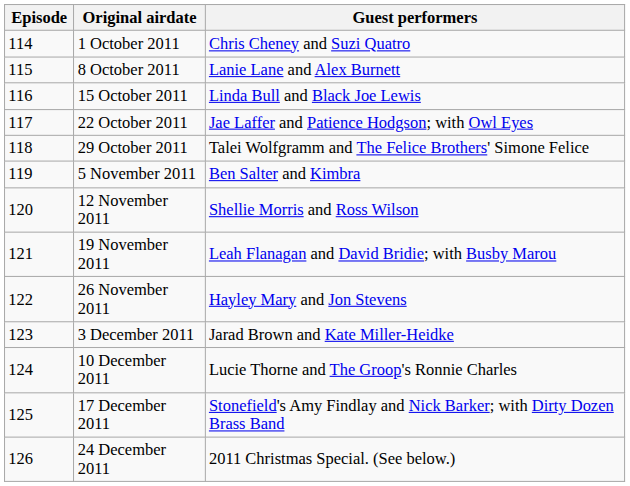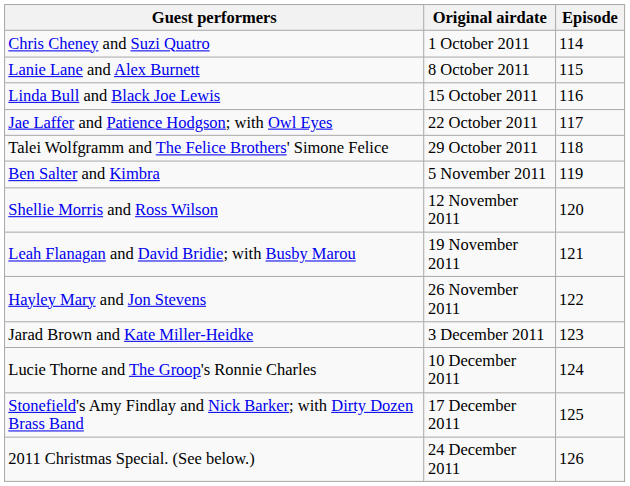 <table class="wikitable">
 <tr>
+<th width="400px">Guest performers</th>
+<th width="120px">Original airdate</th>
 <th width="60px">Episode</th>
-<th width="120px">Original airdate</th>
-<th width="400px">Guest performers</th>
 </tr>
 <tr>
+<td><a href='#'>Chris Cheney</a> and <a href='#'>Suzi Quatro</a></td>
+<td>1 October 2011</td>
 <td>114</td>
-<td>1 October 2011</td>
-<td><a href='#'>Chris Cheney</a> and <a href='#'>Suzi Quatro</a></td>
 </tr>
 <tr>
+<td><a href='#'>Lanie Lane</a> and <a href='#'>Alex Burnett</a></td>
+<td>8 October 2011</td>
 <td>115</td>
-<td>8 October 2011</td>
-<td><a href='#'>Lanie Lane</a> and <a href='#'>Alex Burnett</a></td>
 </tr>
 <tr>
+<td><a href='#'>Linda Bull</a> and <a href='#'>Black Joe Lewis</a></td>
+<td>15 October 2011</td>
 <td>116</td>
-<td>15 October 2011</td>
-<td><a href='#'>Linda Bull</a> and <a href='#'>Black Joe Lewis</a></td>
 </tr>
 <tr>
+<td><a href='#'>Jae Laffer</a> and <a href='#'>Patience Hodgson</a>; with <a href='#'>Owl Eyes</a></td>
+<td>22 October 2011</td>
 <td>117</td>
-<td>22 October 2011</td>
-<td><a href='#'>Jae Laffer</a> and <a href='#'>Patience Hodgson</a>; with <a href='#'>Owl Eyes</a></td>
 </tr>
 <tr>
+<td>Talei Wolfgramm and <a href='#'>The Felice Brothers</a>' Simone Felice</td>
+<td>29 October 2011</td>
 <td>118</td>
-<td>29 October 2011</td>
-<td>Talei Wolfgramm and <a href='#'>The Felice Brothers</a>' Simone Felice</td>
 </tr>
 <tr>
+<td><a href='#'>Ben Salter</a> and <a href='#'>Kimbra</a></td>
+<td>5 November 2011</td>
 <td>119</td>
-<td>5 November 2011</td>
-<td><a href='#'>Ben Salter</a> and <a href='#'>Kimbra</a></td>
 </tr>
 <tr>
+<td><a href='#'>Shellie Morris</a> and <a href='#'>Ross Wilson</a></td>
+<td>12 November 2011</td>
 <td>120</td>
-<td>12 November 2011</td>
-<td><a href='#'>Shellie Morris</a> and <a href='#'>Ross Wilson</a></td>
 </tr>
 <tr>
+<td><a href='#'>Leah Flanagan</a> and <a href='#'>David Bridie</a>; with <a href='#'>Busby Marou</a></td>
+<td>19 November 2011</td>
 <td>121</td>
-<td>19 November 2011</td>
-<td><a href='#'>Leah Flanagan</a> and <a href='#'>David Bridie</a>; with <a href='#'>Busby Marou</a></td>
 </tr>
 <tr>
+<td><a href='#'>Hayley Mary</a> and <a href='#'>Jon Stevens</a></td>
+<td>26 November 2011</td>
 <td>122</td>
-<td>26 November 2011</td>
-<td><a href='#'>Hayley Mary</a> and <a href='#'>Jon Stevens</a></td>
 </tr>
 <tr>
+<td>Jarad Brown and <a href='#'>Kate Miller-Heidke</a></td>
+<td>3 December 2011</td>
 <td>123</td>
-<td>3 December 2011</td>
-<td>Jarad Brown and <a href='#'>Kate Miller-Heidke</a></td>
 </tr>
 <tr>
+<td>Lucie Thorne and <a href='#'>The Groop</a>'s Ronnie Charles</td>
+<td>10 December 2011</td>
 <td>124</td>
-<td>10 December 2011</td>
-<td>Lucie Thorne and <a href='#'>The Groop</a>'s Ronnie Charles</td>
 </tr>
 <tr>
+<td><a href='#'>Stonefield</a>'s Amy Findlay and <a href='#'>Nick Barker</a>; with <a href='#'>Dirty Dozen Brass Band</a></td>
+<td>17 December 2011</td>
 <td>125</td>
-<td>17 December 2011</td>
-<td><a href='#'>Stonefield</a>'s Amy Findlay and <a href='#'>Nick Barker</a>; with <a href='#'>Dirty Dozen Brass Band</a></td>
 </tr>
 <tr>
+<td>2011 Christmas Special. (See below.)</td>
+<td>24 December 2011</td>
 <td>126</td>
-<td>24 December 2011</td>
-<td>2011 Christmas Special. (See below.)</td>
 </tr>
 </table>
